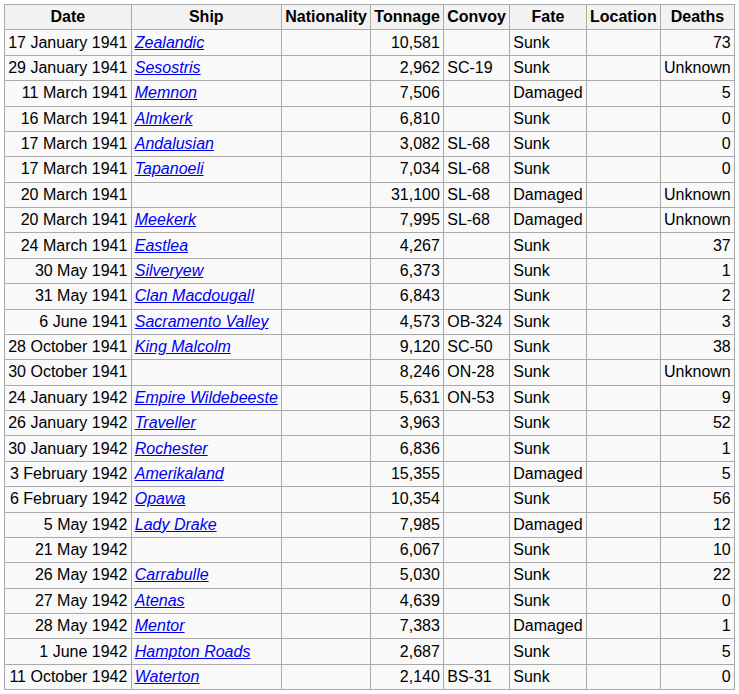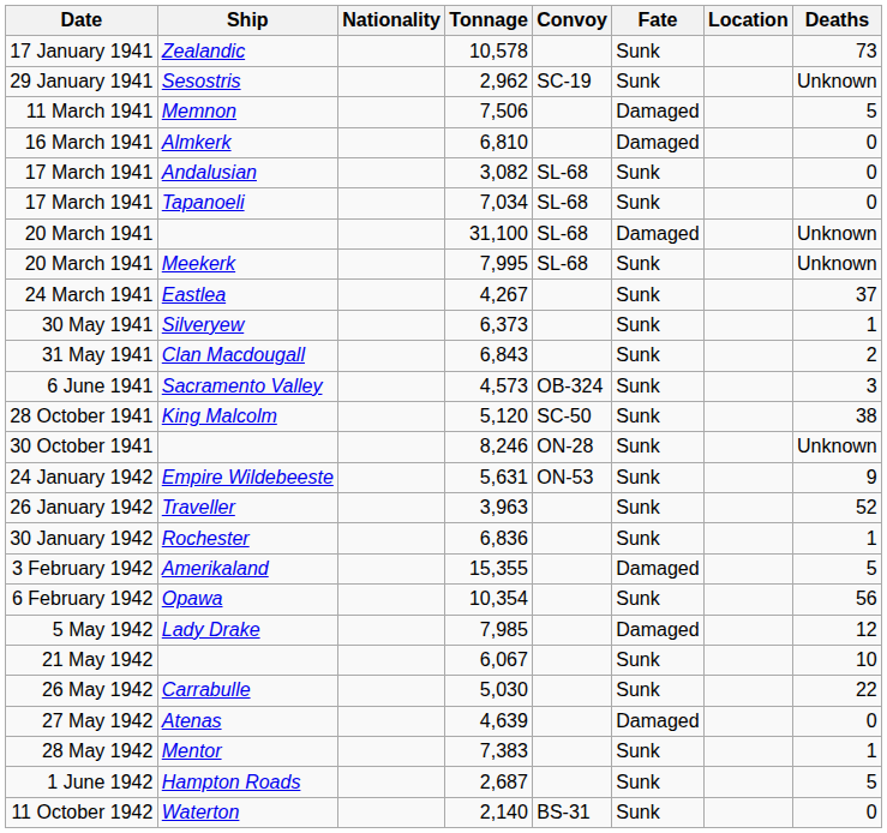 <table class="wikitable sortable">
 <tr>
 <th>Date</th>
 <th>Ship</th>
 <th>Nationality</th>
 <th>Tonnage</th>
 <th>Convoy</th>
 <th>Fate</th>
 <th>Location</th>
 <th>Deaths</th>
 </tr>
 <tr>
 <td align="right">17 January 1941</td>
 <td align="left"><a href='#'><em>Zealandic</em></a></td>
 <td align="left"></td>
-<td align="right">10,581</td>
+<td align="right">10,578</td>
 <td align="left"></td>
 <td align="left">Sunk</td>
 <td align="left"></td>
 <td align="right">73</td>
 </tr>
 <tr>
 <td align="right">29 January 1941</td>
 <td align="left"><a href='#'><em>Sesostris</em></a></td>
 <td align="left"></td>
 <td align="right">2,962</td>
 <td align="left">SC-19</td>
 <td align="left">Sunk</td>
 <td align="left"></td>
 <td align="right">Unknown</td>
 </tr>
 <tr>
 <td align="right">11 March 1941</td>
 <td align="left"><a href='#'><em>Memnon</em></a></td>
 <td align="left"></td>
 <td align="right">7,506</td>
 <td align="left"></td>
 <td align="left">Damaged</td>
 <td align="left"></td>
 <td align="right">5</td>
 </tr>
 <tr>
 <td align="right">16 March 1941</td>
 <td align="left"><a href='#'><em>Almkerk</em></a></td>
 <td align="left"></td>
 <td align="right">6,810</td>
 <td align="left"></td>
-<td align="left">Sunk</td>
+<td align="left">Damaged</td>
 <td align="left"></td>
 <td align="right">0</td>
 </tr>
 <tr>
 <td align="right">17 March 1941</td>
 <td align="left"><a href='#'><em>Andalusian</em></a></td>
 <td align="left"></td>
 <td align="right">3,082</td>
 <td align="left">SL-68</td>
 <td align="left">Sunk</td>
 <td align="left"></td>
 <td align="right">0</td>
 </tr>
 <tr>
 <td align="right">17 March 1941</td>
 <td align="left"><a href='#'><em>Tapanoeli</em></a></td>
 <td align="left"></td>
 <td align="right">7,034</td>
 <td align="left">SL-68</td>
 <td align="left">Sunk</td>
 <td align="left"></td>
 <td align="right">0</td>
 </tr>
 <tr>
 <td align="right">20 March 1941</td>
 <td align="left"></td>
 <td align="left"></td>
 <td align="right">31,100</td>
 <td align="left">SL-68</td>
 <td align="left">Damaged</td>
 <td align="left"></td>
 <td align="right">Unknown</td>
 </tr>
 <tr>
 <td align="right">20 March 1941</td>
 <td align="left"><a href='#'><em>Meekerk</em></a></td>
 <td align="left"></td>
 <td align="right">7,995</td>
 <td align="left">SL-68</td>
-<td align="left">Damaged</td>
+<td align="left">Sunk</td>
 <td align="left"></td>
 <td align="right">Unknown</td>
 </tr>
 <tr>
 <td align="right">24 March 1941</td>
 <td align="left"><a href='#'><em>Eastlea</em></a></td>
 <td align="left"></td>
 <td align="right">4,267</td>
 <td align="left"></td>
 <td align="left">Sunk</td>
 <td align="left"></td>
 <td align="right">37</td>
 </tr>
 <tr>
 <td align="right">30 May 1941</td>
 <td align="left"><a href='#'><em>Silveryew</em></a></td>
 <td align="left"></td>
 <td align="right">6,373</td>
 <td align="left"></td>
 <td align="left">Sunk</td>
 <td align="left"></td>
 <td align="right">1</td>
 </tr>
 <tr>
 <td align="right">31 May 1941</td>
 <td align="left"><a href='#'><em>Clan Macdougall</em></a></td>
 <td align="left"></td>
 <td align="right">6,843</td>
 <td align="left"></td>
 <td align="left">Sunk</td>
 <td align="left"></td>
 <td align="right">2</td>
 </tr>
 <tr>
 <td align="right">6 June 1941</td>
 <td align="left"><a href='#'><em>Sacramento Valley</em></a></td>
 <td align="left"></td>
 <td align="right">4,573</td>
 <td align="left">OB-324</td>
 <td align="left">Sunk</td>
 <td align="left"></td>
 <td align="right">3</td>
 </tr>
 <tr>
 <td align="right">28 October 1941</td>
 <td align="left"><a href='#'><em>King Malcolm</em></a></td>
 <td align="left"></td>
-<td align="right">9,120</td>
+<td align="right">5,120</td>
 <td align="left">SC-50</td>
 <td align="left">Sunk</td>
 <td align="left"></td>
 <td align="right">38</td>
 </tr>
 <tr>
 <td align="right">30 October 1941</td>
 <td align="left"></td>
 <td align="left"></td>
 <td align="right">8,246</td>
 <td align="left">ON-28</td>
 <td align="left">Sunk</td>
 <td align="left"></td>
 <td align="right">Unknown</td>
 </tr>
 <tr>
 <td align="right">24 January 1942</td>
 <td align="left"><a href='#'><em>Empire Wildebeeste</em></a></td>
 <td align="left"></td>
 <td align="right">5,631</td>
 <td align="left">ON-53</td>
 <td align="left">Sunk</td>
 <td align="left"></td>
 <td align="right">9</td>
 </tr>
 <tr>
 <td align="right">26 January 1942</td>
 <td align="left"><a href='#'><em>Traveller</em></a></td>
 <td align="left"></td>
 <td align="right">3,963</td>
 <td align="left"></td>
 <td align="left">Sunk</td>
 <td align="left"></td>
 <td align="right">52</td>
 </tr>
 <tr>
 <td align="right">30 January 1942</td>
 <td align="left"><a href='#'><em>Rochester</em></a></td>
 <td align="left"></td>
 <td align="right">6,836</td>
 <td align="left"></td>
 <td align="left">Sunk</td>
 <td align="left"></td>
 <td align="right">1</td>
 </tr>
 <tr>
 <td align="right">3 February 1942</td>
 <td align="left"><a href='#'><em>Amerikaland</em></a></td>
 <td align="left"></td>
 <td align="right">15,355</td>
 <td align="left"></td>
 <td align="left">Damaged</td>
 <td align="left"></td>
 <td align="right">5</td>
 </tr>
 <tr>
 <td align="right">6 February 1942</td>
 <td align="left"><a href='#'><em>Opawa</em></a></td>
 <td align="left"></td>
 <td align="right">10,354</td>
 <td align="left"></td>
 <td align="left">Sunk</td>
 <td align="left"></td>
 <td align="right">56</td>
 </tr>
 <tr>
 <td align="right">5 May 1942</td>
 <td align="left"><a href='#'><em>Lady Drake</em></a></td>
 <td align="left"></td>
 <td align="right">7,985</td>
 <td align="left"></td>
 <td align="left">Damaged</td>
 <td align="left"></td>
 <td align="right">12</td>
 </tr>
 <tr>
 <td align="right">21 May 1942</td>
 <td align="left"></td>
 <td align="left"></td>
 <td align="right">6,067</td>
 <td align="left"></td>
 <td align="left">Sunk</td>
 <td align="left"></td>
 <td align="right">10</td>
 </tr>
 <tr>
 <td align="right">26 May 1942</td>
 <td align="left"><a href='#'><em>Carrabulle</em></a></td>
 <td align="left"></td>
 <td align="right">5,030</td>
 <td align="left"></td>
 <td align="left">Sunk</td>
 <td align="left"></td>
 <td align="right">22</td>
 </tr>
 <tr>
 <td align="right">27 May 1942</td>
 <td align="left"><a href='#'><em>Atenas</em></a></td>
 <td align="left"></td>
 <td align="right">4,639</td>
 <td align="left"></td>
-<td align="left">Sunk</td>
+<td align="left">Damaged</td>
 <td align="left"></td>
 <td align="right">0</td>
 </tr>
 <tr>
 <td align="right">28 May 1942</td>
 <td align="left"><a href='#'><em>Mentor</em></a></td>
 <td align="left"></td>
 <td align="right">7,383</td>
 <td align="left"></td>
-<td align="left">Damaged</td>
+<td align="left">Sunk</td>
 <td align="left"></td>
 <td align="right">1</td>
 </tr>
 <tr>
 <td align="right">1 June 1942</td>
 <td align="left"><a href='#'><em>Hampton Roads</em></a></td>
 <td align="left"></td>
 <td align="right">2,687</td>
 <td align="left"></td>
 <td align="left">Sunk</td>
 <td align="left"></td>
 <td align="right">5</td>
 </tr>
 <tr>
 <td align="right">11 October 1942</td>
 <td align="left"><a href='#'><em>Waterton</em></a></td>
 <td align="left"></td>
 <td align="right">2,140</td>
 <td align="left">BS-31</td>
 <td align="left">Sunk</td>
 <td align="left"></td>
 <td align="right">0</td>
 </tr>
 </table>
